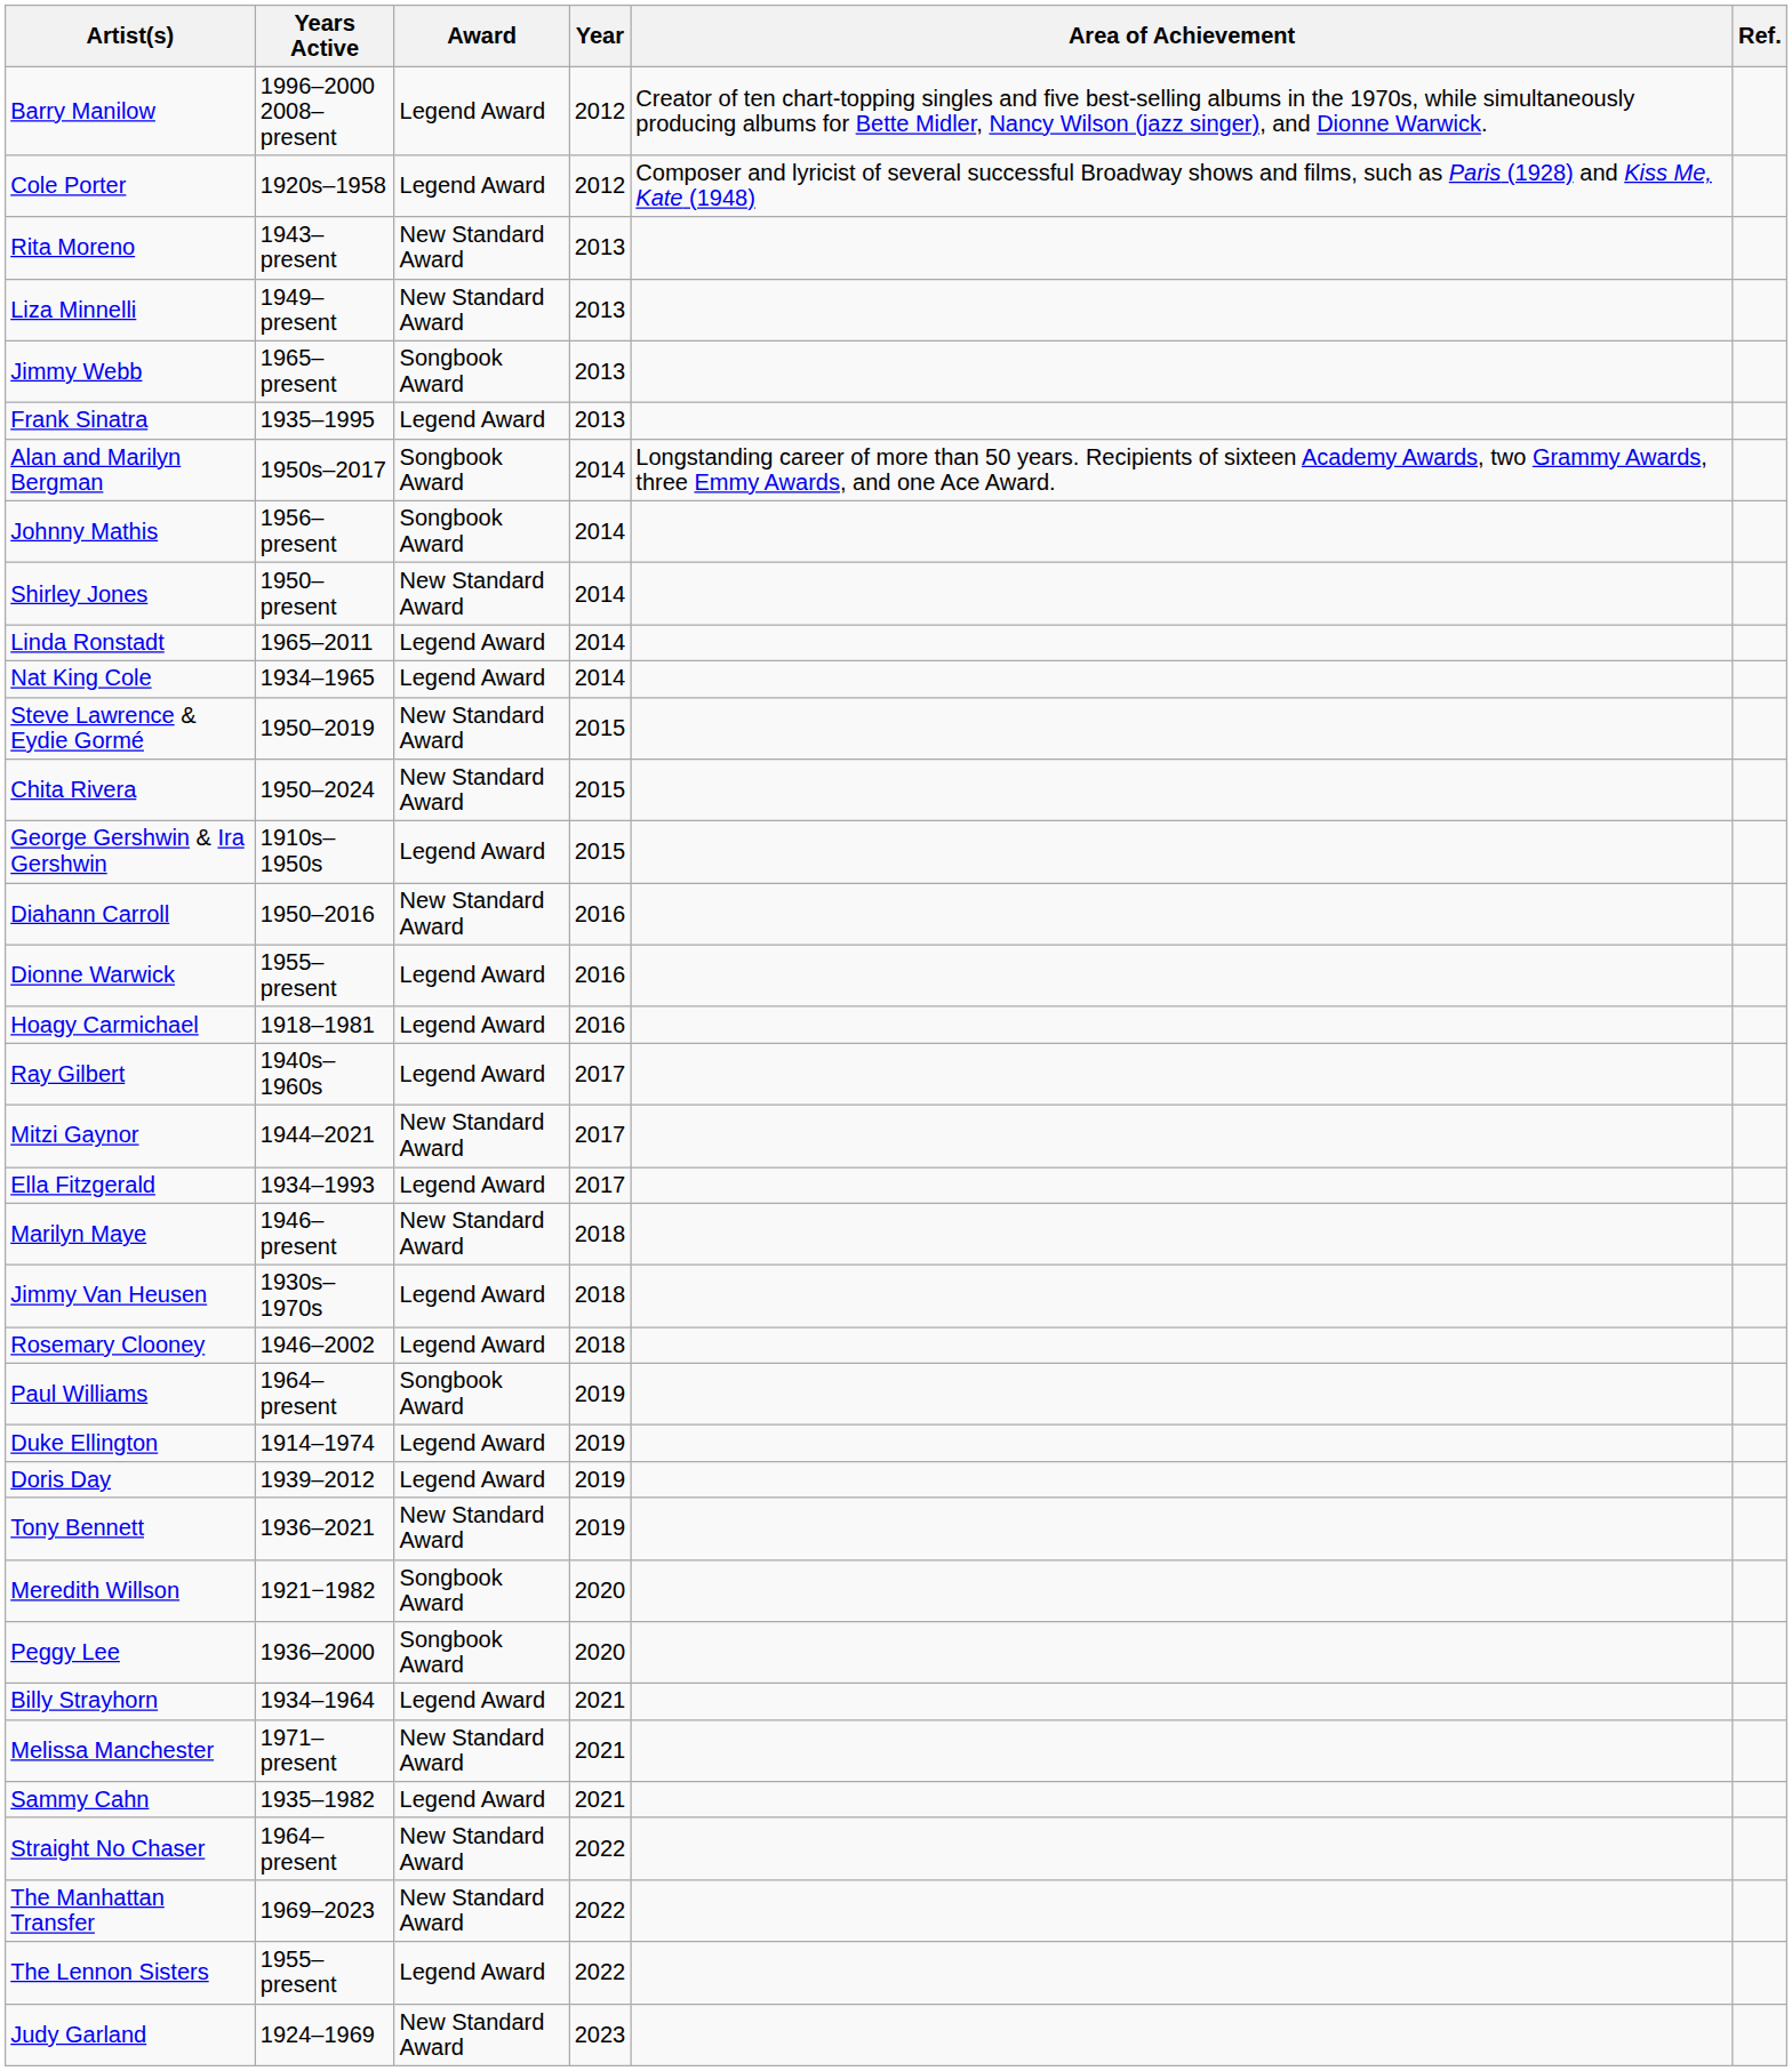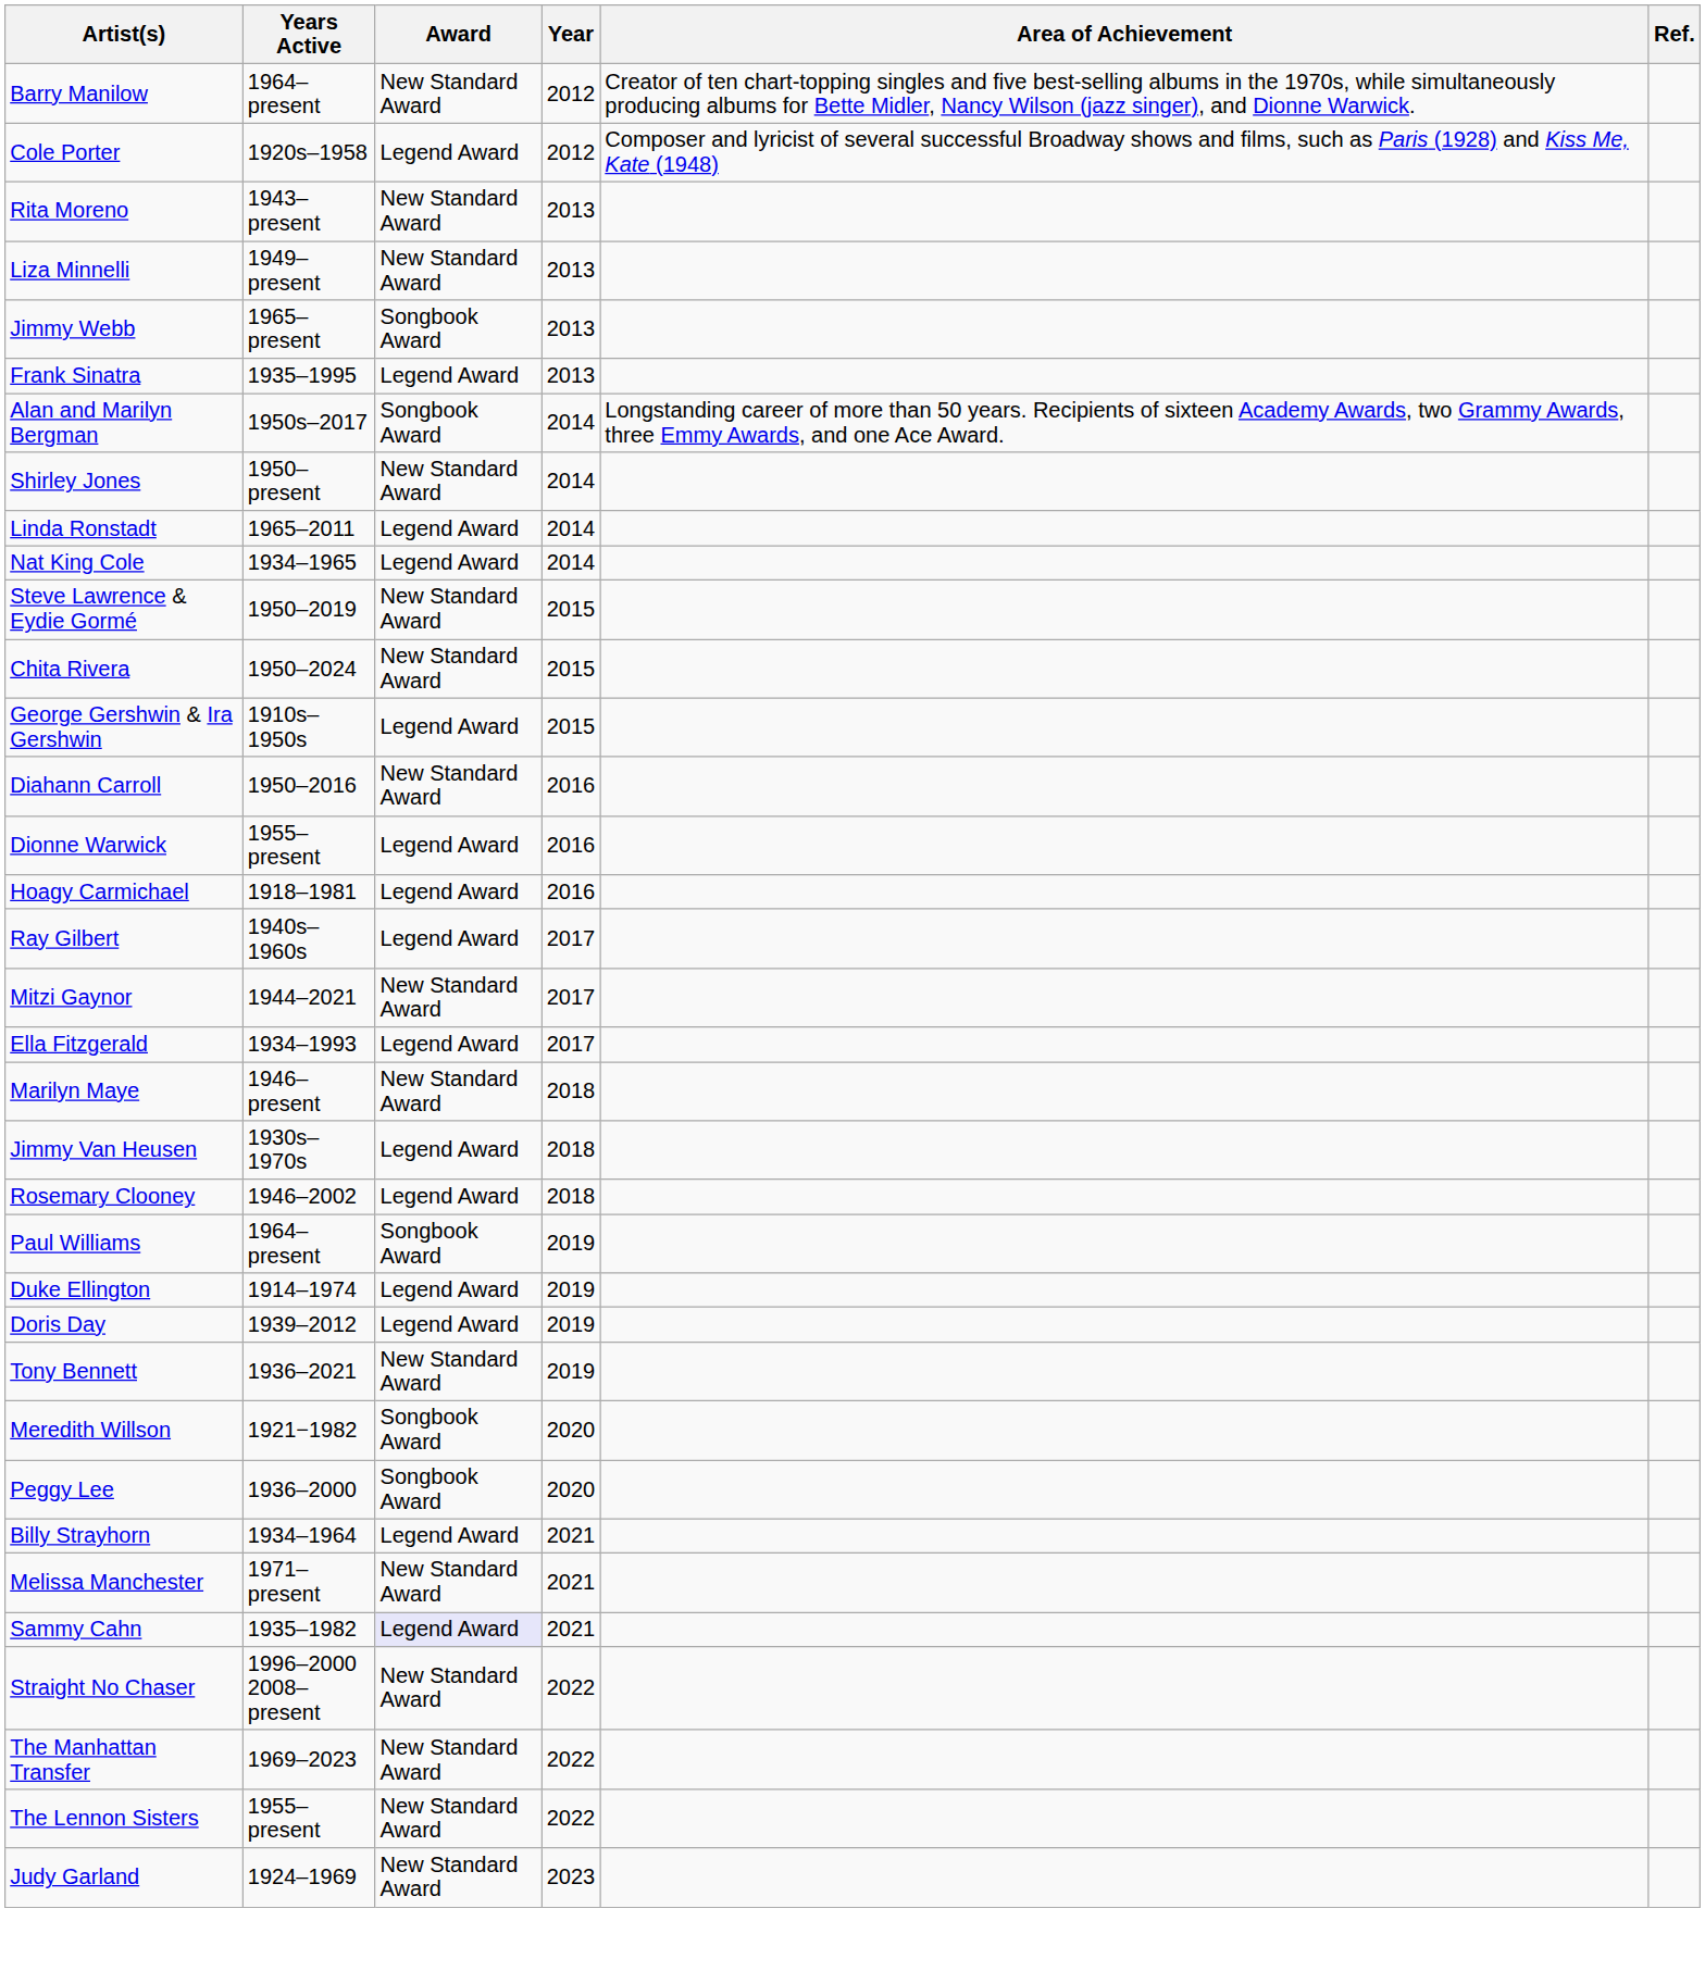 <table class="wikitable sortable">
 <tr>
 <th>Artist(s)</th>
 <th>Years Active</th>
 <th>Award</th>
 <th>Year</th>
 <th>Area of Achievement</th>
 <th>Ref.</th>
 </tr>
 <tr>
 <td><a href='#'>Barry Manilow</a></td>
-<td>1996–2000<br>2008–present</td>
-<td>Legend Award</td>
+<td>1964–present</td>
+<td>New Standard Award</td>
 <td>2012</td>
 <td>Creator of ten chart-topping singles and five best-selling albums in the 1970s, while simultaneously producing albums for <a href='#'>Bette Midler</a>, <a href='#'>Nancy Wilson (jazz singer)</a>, and <a href='#'>Dionne Warwick</a>.</td>
 <td></td>
 </tr>
 <tr>
 <td><a href='#'>Cole Porter</a></td>
 <td>1920s–1958</td>
 <td>Legend Award</td>
 <td>2012</td>
 <td>Composer and lyricist of several successful Broadway shows and films, such as <a href='#'><em>Paris</em> (1928)</a> and <a href='#'><em>Kiss Me, Kate</em> (1948)</a></td>
 <td></td>
 </tr>
 <tr>
 <td><a href='#'>Rita Moreno</a></td>
 <td>1943–present</td>
 <td>New Standard Award</td>
 <td>2013</td>
 <td></td>
 <td></td>
 </tr>
 <tr>
 <td><a href='#'>Liza Minnelli</a></td>
 <td>1949–present</td>
 <td>New Standard Award</td>
 <td>2013</td>
 <td></td>
 <td></td>
 </tr>
 <tr>
 <td><a href='#'>Jimmy Webb</a></td>
 <td>1965–present</td>
 <td>Songbook Award</td>
 <td>2013</td>
 <td></td>
 <td></td>
 </tr>
 <tr>
 <td><a href='#'>Frank Sinatra</a></td>
 <td>1935–1995</td>
 <td>Legend Award</td>
 <td>2013</td>
 <td></td>
 <td></td>
 </tr>
 <tr>
 <td><a href='#'>Alan and Marilyn Bergman</a></td>
 <td>1950s–2017</td>
 <td>Songbook Award</td>
 <td>2014</td>
 <td>Longstanding career of more than 50 years. Recipients of sixteen <a href='#'>Academy Awards</a>, two <a href='#'>Grammy Awards</a>, three <a href='#'>Emmy Awards</a>, and one Ace Award.</td>
-<td></td>
-</tr>
-<tr>
-<td><a href='#'>Johnny Mathis</a></td>
-<td>1956–present</td>
-<td>Songbook Award</td>
-<td>2014</td>
-<td></td>
 <td></td>
 </tr>
 <tr>
 <td><a href='#'>Shirley Jones</a></td>
 <td>1950–present</td>
 <td>New Standard Award</td>
 <td>2014</td>
 <td></td>
 <td></td>
 </tr>
 <tr>
 <td><a href='#'>Linda Ronstadt</a></td>
 <td>1965–2011</td>
 <td>Legend Award</td>
 <td>2014</td>
 <td></td>
 <td></td>
 </tr>
 <tr>
 <td><a href='#'>Nat King Cole</a></td>
 <td>1934–1965</td>
 <td>Legend Award</td>
 <td>2014</td>
 <td></td>
 <td></td>
 </tr>
 <tr>
 <td><a href='#'>Steve Lawrence</a> & <a href='#'>Eydie Gormé</a></td>
 <td>1950–2019</td>
 <td>New Standard Award</td>
 <td>2015</td>
 <td></td>
 <td></td>
 </tr>
 <tr>
 <td><a href='#'>Chita Rivera</a></td>
 <td>1950–2024</td>
 <td>New Standard Award</td>
 <td>2015</td>
 <td></td>
 <td></td>
 </tr>
 <tr>
 <td><a href='#'>George Gershwin</a> & <a href='#'>Ira Gershwin</a></td>
 <td>1910s–1950s</td>
 <td>Legend Award</td>
 <td>2015</td>
 <td></td>
 <td></td>
 </tr>
 <tr>
 <td><a href='#'>Diahann Carroll</a></td>
 <td>1950–2016</td>
 <td>New Standard Award</td>
 <td>2016</td>
 <td></td>
 <td></td>
 </tr>
 <tr>
 <td><a href='#'>Dionne Warwick</a></td>
 <td>1955–present</td>
 <td>Legend Award</td>
 <td>2016</td>
 <td></td>
 <td></td>
 </tr>
 <tr>
 <td><a href='#'>Hoagy Carmichael</a></td>
 <td>1918–1981</td>
 <td>Legend Award</td>
 <td>2016</td>
 <td></td>
 <td></td>
 </tr>
 <tr>
 <td><a href='#'>Ray Gilbert</a></td>
 <td>1940s–1960s</td>
 <td>Legend Award</td>
 <td>2017</td>
 <td></td>
 <td></td>
 </tr>
 <tr>
 <td><a href='#'>Mitzi Gaynor</a></td>
 <td>1944–2021</td>
 <td>New Standard Award</td>
 <td>2017</td>
 <td></td>
 <td></td>
 </tr>
 <tr>
 <td><a href='#'>Ella Fitzgerald</a></td>
 <td>1934–1993</td>
 <td>Legend Award</td>
 <td>2017</td>
 <td></td>
 <td></td>
 </tr>
 <tr>
 <td><a href='#'>Marilyn Maye</a></td>
 <td>1946–present</td>
 <td>New Standard Award</td>
 <td>2018</td>
 <td></td>
 <td></td>
 </tr>
 <tr>
 <td><a href='#'>Jimmy Van Heusen</a></td>
 <td>1930s–1970s</td>
 <td>Legend Award</td>
 <td>2018</td>
 <td></td>
 <td></td>
 </tr>
 <tr>
 <td><a href='#'>Rosemary Clooney</a></td>
 <td>1946–2002</td>
 <td>Legend Award</td>
 <td>2018</td>
 <td></td>
 <td></td>
 </tr>
 <tr>
 <td><a href='#'>Paul Williams</a></td>
 <td>1964–present</td>
 <td>Songbook Award</td>
 <td>2019</td>
 <td></td>
 <td></td>
 </tr>
 <tr>
 <td><a href='#'>Duke Ellington</a></td>
 <td>1914–1974</td>
 <td>Legend Award</td>
 <td>2019</td>
 <td></td>
 <td></td>
 </tr>
 <tr>
 <td><a href='#'>Doris Day</a></td>
 <td>1939–2012</td>
 <td>Legend Award</td>
 <td>2019</td>
 <td></td>
 <td></td>
 </tr>
 <tr>
 <td><a href='#'>Tony Bennett</a></td>
 <td>1936–2021</td>
 <td>New Standard Award</td>
 <td>2019</td>
 <td></td>
 <td></td>
 </tr>
 <tr>
 <td><a href='#'>Meredith Willson</a></td>
 <td>1921−1982</td>
 <td>Songbook Award</td>
 <td>2020</td>
 <td></td>
 <td></td>
 </tr>
 <tr>
 <td><a href='#'>Peggy Lee</a></td>
 <td>1936–2000</td>
 <td>Songbook Award</td>
 <td>2020</td>
 <td></td>
 <td></td>
 </tr>
 <tr>
 <td><a href='#'>Billy Strayhorn</a></td>
 <td>1934–1964</td>
 <td>Legend Award</td>
 <td>2021</td>
 <td></td>
 <td></td>
 </tr>
 <tr>
 <td><a href='#'>Melissa Manchester</a></td>
 <td>1971–present</td>
 <td>New Standard Award</td>
 <td>2021</td>
 <td></td>
 <td></td>
 </tr>
 <tr>
 <td><a href='#'>Sammy Cahn</a></td>
 <td>1935–1982</td>
-<td>Legend Award</td>
+<td style="background: lavender;">Legend Award</td>
 <td>2021</td>
 <td></td>
 <td></td>
 </tr>
 <tr>
 <td><a href='#'>Straight No Chaser</a></td>
-<td>1964–present</td>
+<td>1996–2000<br>2008–present</td>
 <td>New Standard Award</td>
 <td>2022</td>
 <td></td>
 <td></td>
 </tr>
 <tr>
 <td><a href='#'>The Manhattan Transfer</a></td>
 <td>1969–2023</td>
 <td>New Standard Award</td>
 <td>2022</td>
 <td></td>
 <td></td>
 </tr>
 <tr>
 <td><a href='#'>The Lennon Sisters</a></td>
 <td>1955–present</td>
-<td>Legend Award</td>
+<td>New Standard Award</td>
 <td>2022</td>
 <td></td>
 <td></td>
 </tr>
 <tr>
 <td><a href='#'>Judy Garland</a></td>
 <td>1924–1969</td>
 <td>New Standard Award</td>
 <td>2023</td>
 <td></td>
 <td></td>
 </tr>
 </table>
